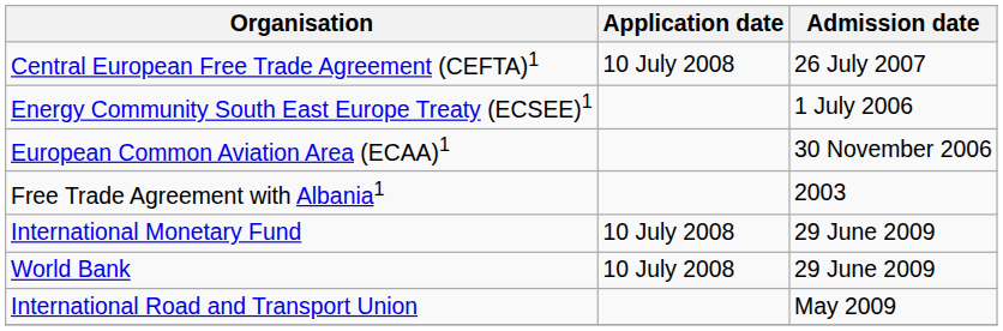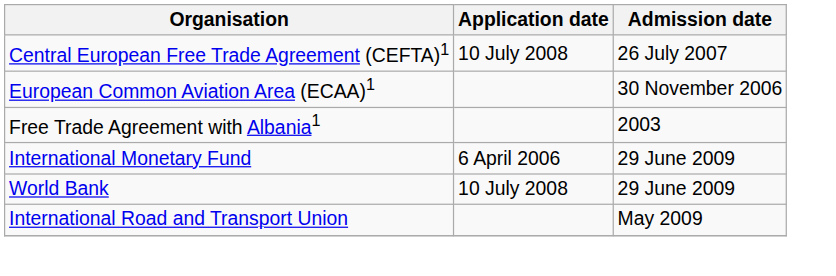 <table class="wikitable">
 <tr>
 <th><strong>Organisation</strong></th>
 <th><strong>Application date</strong></th>
 <th><strong>Admission date</strong></th>
 </tr>
 <tr>
 <td><a href='#'>Central European Free Trade Agreement</a> (CEFTA)<sup>1</sup></td>
 <td>10 July 2008</td>
 <td>26 July 2007</td>
-</tr>
-<tr>
-<td><a href='#'>Energy Community South East Europe Treaty</a> (ECSEE)<sup>1</sup></td>
-<td></td>
-<td>1 July 2006</td>
 </tr>
 <tr>
 <td><a href='#'>European Common Aviation Area</a> (ECAA)<sup>1</sup></td>
 <td></td>
 <td>30 November 2006</td>
 </tr>
 <tr>
 <td>Free Trade Agreement with <a href='#'>Albania</a><sup>1</sup></td>
 <td></td>
 <td>2003</td>
 </tr>
 <tr>
 <td><a href='#'>International Monetary Fund</a></td>
-<td>10 July 2008</td>
+<td>6 April 2006</td>
 <td>29 June 2009</td>
 </tr>
 <tr>
 <td><a href='#'>World Bank</a></td>
 <td>10 July 2008</td>
 <td>29 June 2009</td>
 </tr>
 <tr>
 <td><a href='#'>International Road and Transport Union</a></td>
 <td></td>
 <td>May 2009</td>
 </tr>
 <tr>
 </tr>
 </table>
